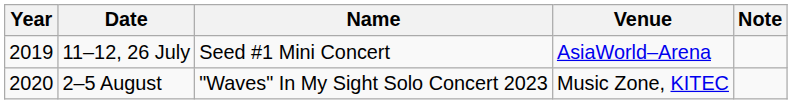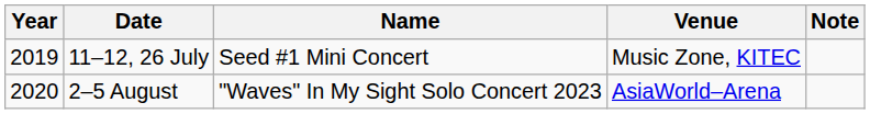 <table class="wikitable plainrowheaders">
 <tr>
 <th scope="col">Year</th>
 <th scope="col">Date</th>
 <th scope="col">Name</th>
 <th scope="col">Venue</th>
 <th scope="col">Note</th>
 </tr>
 <tr>
 <td>2019</td>
 <td>11–12, 26 July</td>
 <td>Seed #1 Mini Concert</td>
-<td><a href='#'>AsiaWorld–Arena</a></td>
+<td>Music Zone, <a href='#'>KITEC</a></td>
 <td></td>
 </tr>
 <tr>
 <td>2020</td>
 <td>2–5 August</td>
 <td>"Waves" In My Sight Solo Concert 2023</td>
-<td>Music Zone, <a href='#'>KITEC</a></td>
+<td><a href='#'>AsiaWorld–Arena</a></td>
 <td></td>
 </tr>
 </table>
